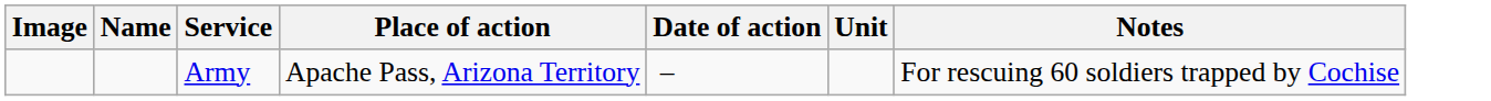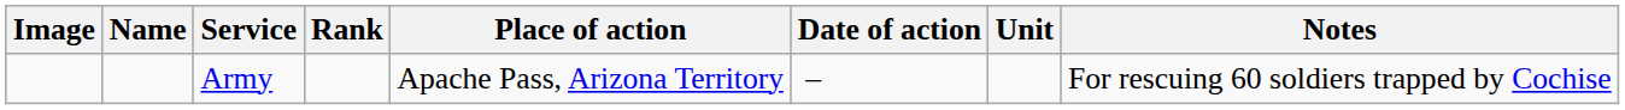 <table class="wikitable">
 <tr>
 <th class="unsortable">Image</th>
 <th>Name</th>
 <th>Service</th>
+<th>Rank</th>
 <th>Place of action</th>
 <th>Date of action</th>
 <th>Unit</th>
 <th class="unsortable">Notes</th>
 </tr>
 <tr>
 <td></td>
 <td></td>
 <td><a href='#'>Army</a></td>
+<td></td>
 <td>Apache Pass, <a href='#'>Arizona Territory</a></td>
 <td> – </td>
 <td></td>
 <td>For rescuing 60 soldiers trapped by <a href='#'>Cochise</a></td>
 </tr>
 </table>
